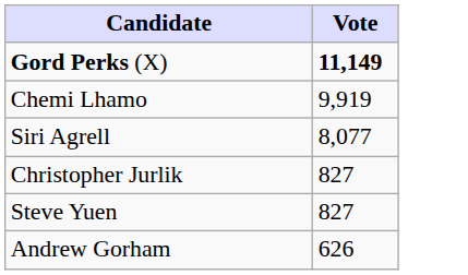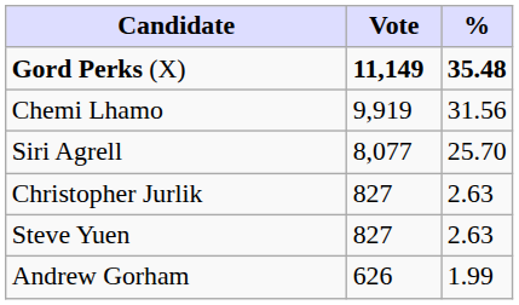 <table class="wikitable">
 <tr>
 <th style="background:#ddf; width:200px;">Candidate</th>
 <th style="background:#ddf; width:50px;">Vote</th>
+<th style="background:#ddf; width:30px;">%</th>
 </tr>
 <tr>
 <td><strong>Gord Perks</strong> (X)</td>
 <td><strong>11,149</strong></td>
+<td><strong>35.48</strong></td>
 </tr>
 <tr>
 <td>Chemi Lhamo</td>
 <td>9,919</td>
+<td>31.56</td>
 </tr>
 <tr>
 <td>Siri Agrell</td>
 <td>8,077</td>
+<td>25.70</td>
 </tr>
 <tr>
 <td>Christopher Jurlik</td>
 <td>827</td>
+<td>2.63</td>
 </tr>
 <tr>
 <td>Steve Yuen</td>
 <td>827</td>
+<td>2.63</td>
 </tr>
 <tr>
 <td>Andrew Gorham</td>
 <td>626</td>
+<td>1.99</td>
 </tr>
 </table>
